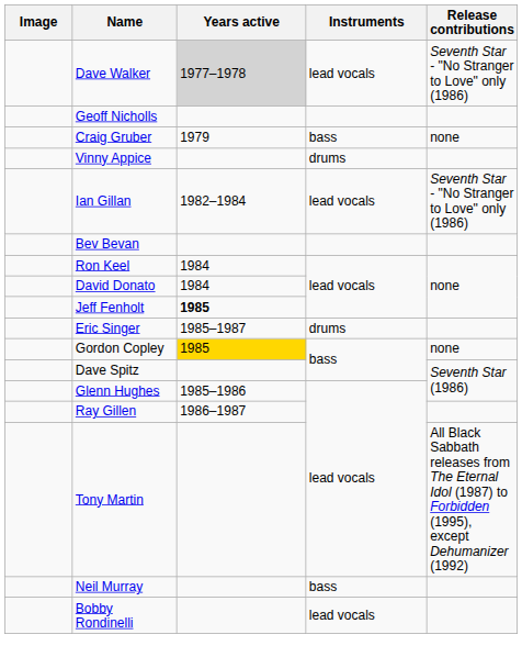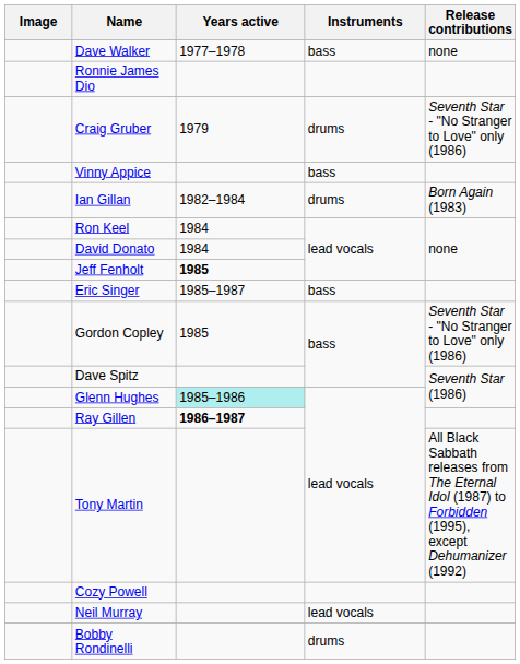 <table class="wikitable" border="1" width="100%">
 <tr>
 <th width="75">Image</th>
 <th width="120">Name</th>
 <th width="150">Years active</th>
 <th width="140">Instruments</th>
 <th>Release contributions</th>
 </tr>
 <tr>
 <td></td>
 <td><a href='#'>Dave Walker</a></td>
-<td style="background: lightgrey;">1977–1978</td>
-<td>lead vocals</td>
-<td><em>Seventh Star</em> - "No Stranger to Love" only (1986)</td>
+<td>1977–1978</td>
+<td>bass</td>
+<td>none</td>
 </tr>
 <tr>
 <td></td>
-<td><a href='#'>Geoff Nicholls</a></td>
+<td><a href='#'>Ronnie James Dio</a></td>
 <td></td>
 <td></td>
 <td></td>
 </tr>
 <tr>
 <td></td>
 <td><a href='#'>Craig Gruber</a></td>
 <td>1979 </td>
-<td>bass</td>
-<td>none</td>
+<td>drums</td>
+<td><em>Seventh Star</em> - "No Stranger to Love" only (1986)</td>
 </tr>
 <tr>
 <td></td>
 <td><a href='#'>Vinny Appice</a></td>
 <td></td>
-<td>drums</td>
+<td>bass</td>
 <td></td>
 </tr>
 <tr>
 <td></td>
 <td><a href='#'>Ian Gillan</a></td>
 <td>1982–1984</td>
-<td>lead vocals</td>
-<td><em>Seventh Star</em> - "No Stranger to Love" only (1986)</td>
-</tr>
-<tr>
-<td></td>
-<td><a href='#'>Bev Bevan</a></td>
-<td></td>
-<td></td>
-<td></td>
+<td>drums</td>
+<td><em>Born Again</em> (1983)</td>
 </tr>
 <tr>
 <td></td>
 <td><a href='#'>Ron Keel</a></td>
 <td>1984</td>
 <td rowspan="3">lead vocals</td>
 <td rowspan="3">none</td>
 </tr>
 <tr>
 <td></td>
 <td><a href='#'>David Donato</a></td>
 <td>1984 </td>
 </tr>
 <tr>
 <td></td>
 <td><a href='#'>Jeff Fenholt</a></td>
 <td><strong>1985 </strong></td>
 </tr>
 <tr>
 <td></td>
 <td><a href='#'>Eric Singer</a></td>
 <td>1985–1987</td>
-<td>drums</td>
+<td>bass</td>
 <td></td>
 </tr>
 <tr>
 <td></td>
 <td>Gordon Copley</td>
-<td style="background: gold;">1985</td>
+<td>1985</td>
 <td rowspan="2">bass</td>
-<td>none</td>
+<td><em>Seventh Star</em> - "No Stranger to Love" only (1986)</td>
 </tr>
 <tr>
 <td></td>
 <td>Dave Spitz</td>
 <td></td>
 <td rowspan="2"><em>Seventh Star</em> (1986)</td>
 </tr>
 <tr>
 <td></td>
 <td><a href='#'>Glenn Hughes</a></td>
-<td>1985–1986 </td>
+<td style="background: paleturquoise;">1985–1986 </td>
 <td rowspan="3">lead vocals</td>
 </tr>
 <tr>
 <td></td>
 <td><a href='#'>Ray Gillen</a></td>
-<td>1986–1987 </td>
+<td><strong>1986–1987 </strong></td>
 <td></td>
 </tr>
 <tr>
 <td></td>
 <td><a href='#'>Tony Martin</a></td>
 <td></td>
 <td>All Black Sabbath releases from <em>The Eternal Idol</em> (1987) to <em><a href='#'>Forbidden</a></em> (1995), except <em>Dehumanizer</em> (1992)</td>
 </tr>
 <tr>
 <td></td>
+<td><a href='#'>Cozy Powell</a></td>
+<td></td>
+<td></td>
+<td></td>
+</tr>
+<tr>
+<td></td>
 <td><a href='#'>Neil Murray</a></td>
 <td></td>
-<td>bass</td>
+<td>lead vocals</td>
 <td></td>
 </tr>
 <tr>
 <td></td>
 <td><a href='#'>Bobby Rondinelli</a></td>
 <td></td>
-<td>lead vocals</td>
+<td>drums</td>
 <td></td>
 </tr>
 </table>
